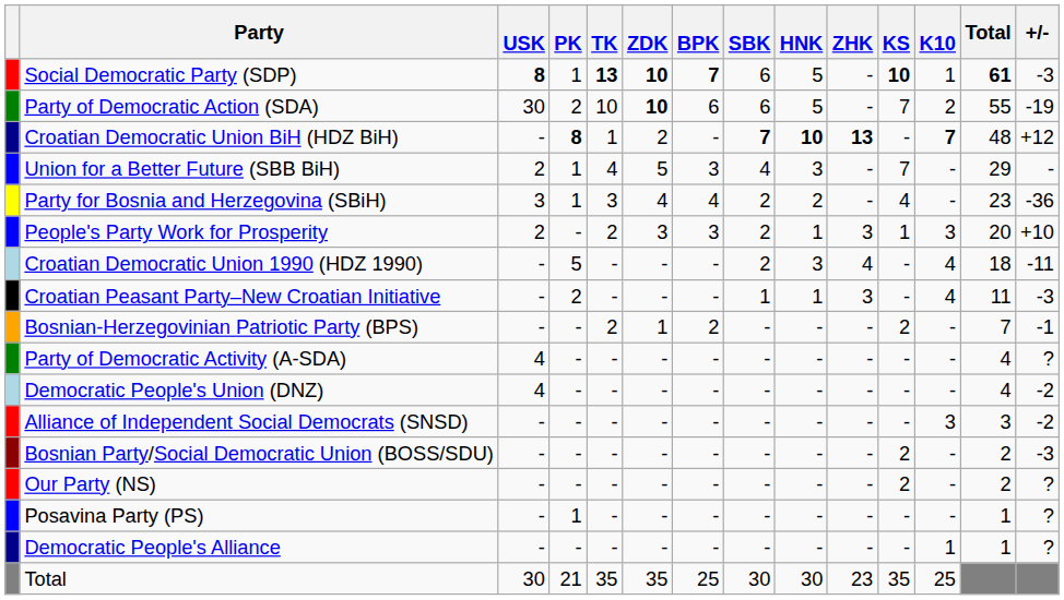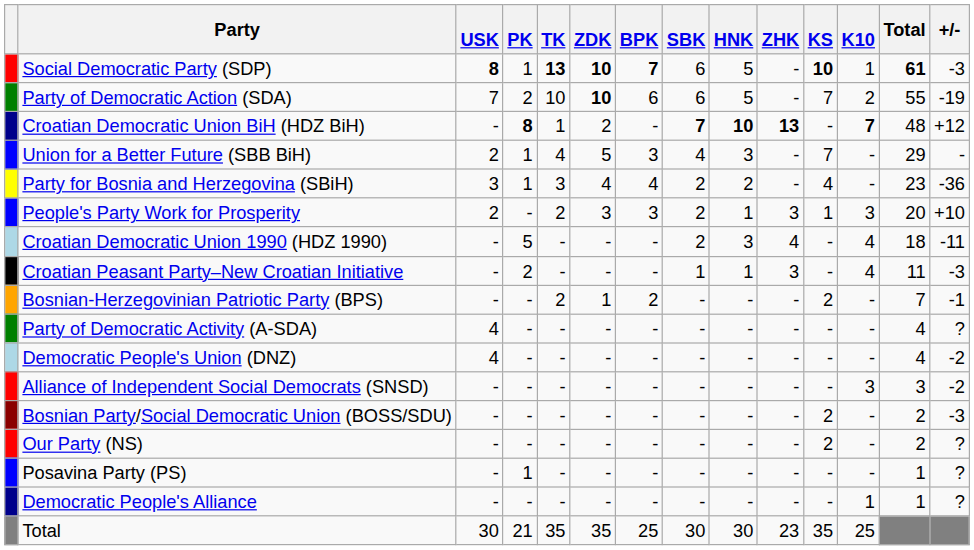 <table class="wikitable" style="font-size: 95%">
 <tr>
 <th></th>
 <th>Party</th>
 <th><br><a href='#'>USK</a></th>
 <th><br><a href='#'>PK</a></th>
 <th><br><a href='#'>TK</a></th>
 <th><br><a href='#'>ZDK</a></th>
 <th><br><a href='#'>BPK</a></th>
 <th><br><a href='#'>SBK</a></th>
 <th><br><a href='#'>HNK</a></th>
 <th><br><a href='#'>ZHK</a></th>
 <th><br><a href='#'>KS</a></th>
 <th><br><a href='#'>K10</a></th>
 <th><strong>Total</strong></th>
 <th><strong>+/-</strong></th>
 </tr>
 <tr>
 <td bgcolor=red> </td>
 <td><a href='#'>Social Democratic Party</a> (SDP)</td>
 <td align=right><strong>8</strong></td>
 <td align=right>1</td>
 <td align=right><strong>13</strong></td>
 <td align=right><strong>10</strong></td>
 <td align=right><strong>7</strong></td>
 <td align=right>6</td>
 <td align=right>5</td>
 <td align=right>-</td>
 <td align=right><strong>10</strong></td>
 <td align=right>1</td>
 <td align=right><strong>61</strong></td>
 <td align=right>-3</td>
 </tr>
 <tr>
 <td bgcolor=green> </td>
 <td><a href='#'>Party of Democratic Action</a> (SDA)</td>
-<td align=right>30</td>
+<td align=right>7</td>
 <td align=right>2</td>
 <td align=right>10</td>
 <td align=right><strong>10</strong></td>
 <td align=right>6</td>
 <td align=right>6</td>
 <td align=right>5</td>
 <td align=right>-</td>
 <td align=right>7</td>
 <td align=right>2</td>
 <td align=right>55</td>
 <td align=right>-19</td>
 </tr>
 <tr>
 <td bgcolor=darkblue> </td>
 <td><a href='#'>Croatian Democratic Union BiH</a> (HDZ BiH)</td>
 <td align=right>-</td>
 <td align=right><strong>8</strong></td>
 <td align=right>1</td>
 <td align=right>2</td>
 <td align=right>-</td>
 <td align=right><strong>7</strong></td>
 <td align=right><strong>10</strong></td>
 <td align=right><strong>13</strong></td>
 <td align=right>-</td>
 <td align=right><strong>7</strong></td>
 <td align=right>48</td>
 <td align=right>+12</td>
 </tr>
 <tr>
 <td bgcolor=blue> </td>
 <td><a href='#'>Union for a Better Future</a> (SBB BiH)</td>
 <td align=right>2</td>
 <td align=right>1</td>
 <td align=right>4</td>
 <td align=right>5</td>
 <td align=right>3</td>
 <td align=right>4</td>
 <td align=right>3</td>
 <td align=right>-</td>
 <td align=right>7</td>
 <td align=right>-</td>
 <td align=right>29</td>
 <td align=right>-</td>
 </tr>
 <tr>
 <td bgcolor=yellow> </td>
 <td><a href='#'>Party for Bosnia and Herzegovina</a> (SBiH)</td>
 <td align=right>3</td>
 <td align=right>1</td>
 <td align=right>3</td>
 <td align=right>4</td>
 <td align=right>4</td>
 <td align=right>2</td>
 <td align=right>2</td>
 <td align=right>-</td>
 <td align=right>4</td>
 <td align=right>-</td>
 <td align=right>23</td>
 <td align=right>-36</td>
 </tr>
 <tr>
 <td bgcolor=blue> </td>
 <td><a href='#'>People's Party Work for Prosperity</a></td>
 <td align=right>2</td>
 <td align=right>-</td>
 <td align=right>2</td>
 <td align=right>3</td>
 <td align=right>3</td>
 <td align=right>2</td>
 <td align=right>1</td>
 <td align=right>3</td>
 <td align=right>1</td>
 <td align=right>3</td>
 <td align=right>20</td>
 <td align=right>+10</td>
 </tr>
 <tr>
 <td bgcolor=lightblue> </td>
 <td><a href='#'>Croatian Democratic Union 1990</a> (HDZ 1990)</td>
 <td align=right>-</td>
 <td align=right>5</td>
 <td align=right>-</td>
 <td align=right>-</td>
 <td align=right>-</td>
 <td align=right>2</td>
 <td align=right>3</td>
 <td align=right>4</td>
 <td align=right>-</td>
 <td align=right>4</td>
 <td align=right>18</td>
 <td align=right>-11</td>
 </tr>
 <tr>
 <td bgcolor=black> </td>
 <td><a href='#'>Croatian Peasant Party–New Croatian Initiative</a></td>
 <td align=right>-</td>
 <td align=right>2</td>
 <td align=right>-</td>
 <td align=right>-</td>
 <td align=right>-</td>
 <td align=right>1</td>
 <td align=right>1</td>
 <td align=right>3</td>
 <td align=right>-</td>
 <td align=right>4</td>
 <td align=right>11</td>
 <td align=right>-3</td>
 </tr>
 <tr>
 <td bgcolor=orange> </td>
 <td><a href='#'>Bosnian-Herzegovinian Patriotic Party</a> (BPS)</td>
 <td align=right>-</td>
 <td align=right>-</td>
 <td align=right>2</td>
 <td align=right>1</td>
 <td align=right>2</td>
 <td align=right>-</td>
 <td align=right>-</td>
 <td align=right>-</td>
 <td align=right>2</td>
 <td align=right>-</td>
 <td align=right>7</td>
 <td align=right>-1</td>
 </tr>
 <tr>
 <td bgcolor=green> </td>
 <td><a href='#'>Party of Democratic Activity</a> (A-SDA)</td>
 <td align=right>4</td>
 <td align=right>-</td>
 <td align=right>-</td>
 <td align=right>-</td>
 <td align=right>-</td>
 <td align=right>-</td>
 <td align=right>-</td>
 <td align=right>-</td>
 <td align=right>-</td>
 <td align=right>-</td>
 <td align=right>4</td>
 <td align=right>?</td>
 </tr>
 <tr>
 <td bgcolor=lightblue> </td>
 <td><a href='#'>Democratic People's Union</a> (DNZ)</td>
 <td align=right>4</td>
 <td align=right>-</td>
 <td align=right>-</td>
 <td align=right>-</td>
 <td align=right>-</td>
 <td align=right>-</td>
 <td align=right>-</td>
 <td align=right>-</td>
 <td align=right>-</td>
 <td align=right>-</td>
 <td align=right>4</td>
 <td align=right>-2</td>
 </tr>
 <tr>
 <td bgcolor=red> </td>
 <td><a href='#'>Alliance of Independent Social Democrats</a> (SNSD)</td>
 <td align=right>-</td>
 <td align=right>-</td>
 <td align=right>-</td>
 <td align=right>-</td>
 <td align=right>-</td>
 <td align=right>-</td>
 <td align=right>-</td>
 <td align=right>-</td>
 <td align=right>-</td>
 <td align=right>3</td>
 <td align=right>3</td>
 <td align=right>-2</td>
 </tr>
 <tr>
 <td bgcolor=darkred> </td>
 <td><a href='#'>Bosnian Party</a>/<a href='#'>Social Democratic Union</a> (BOSS/SDU)</td>
 <td align=right>-</td>
 <td align=right>-</td>
 <td align=right>-</td>
 <td align=right>-</td>
 <td align=right>-</td>
 <td align=right>-</td>
 <td align=right>-</td>
 <td align=right>-</td>
 <td align=right>2</td>
 <td align=right>-</td>
 <td align=right>2</td>
 <td align=right>-3</td>
 </tr>
 <tr>
 <td bgcolor=red> </td>
 <td><a href='#'>Our Party</a> (NS)</td>
 <td align=right>-</td>
 <td align=right>-</td>
 <td align=right>-</td>
 <td align=right>-</td>
 <td align=right>-</td>
 <td align=right>-</td>
 <td align=right>-</td>
 <td align=right>-</td>
 <td align=right>2</td>
 <td align=right>-</td>
 <td align=right>2</td>
 <td align=right>?</td>
 </tr>
 <tr>
 <td bgcolor=blue> </td>
 <td>Posavina Party (PS)</td>
 <td align=right>-</td>
 <td align=right>1</td>
 <td align=right>-</td>
 <td align=right>-</td>
 <td align=right>-</td>
 <td align=right>-</td>
 <td align=right>-</td>
 <td align=right>-</td>
 <td align=right>-</td>
 <td align=right>-</td>
 <td align=right>1</td>
 <td align=right>?</td>
 </tr>
 <tr>
 <td bgcolor=darkblue> </td>
 <td><a href='#'>Democratic People's Alliance</a></td>
 <td align=right>-</td>
 <td align=right>-</td>
 <td align=right>-</td>
 <td align=right>-</td>
 <td align=right>-</td>
 <td align=right>-</td>
 <td align=right>-</td>
 <td align=right>-</td>
 <td align=right>-</td>
 <td align=right>1</td>
 <td align=right>1</td>
 <td align=right>?</td>
 </tr>
 <tr>
 <td bgcolor=grey> </td>
 <td>Total</td>
 <td align=right>30</td>
 <td align=right>21</td>
 <td align=right>35</td>
 <td align=right>35</td>
 <td align=right>25</td>
 <td align=right>30</td>
 <td align=right>30</td>
 <td align=right>23</td>
 <td align=right>35</td>
 <td align=right>25</td>
 <td bgcolor=grey> </td>
 <td bgcolor=grey> </td>
 </tr>
 </table>
